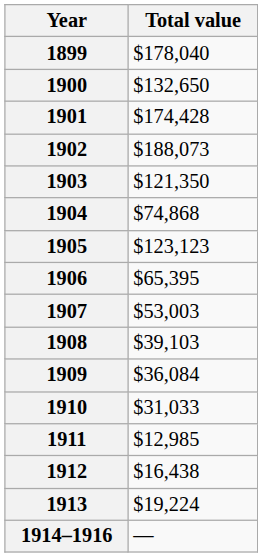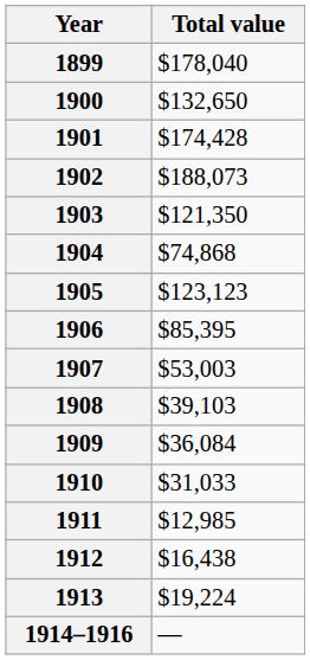 <table class="wikitable" style="float: right; width: 200px; margin: 0 0 .3em 1em;">
 <tr>
 <th scope="col">Year</th>
 <th scope="col">Total value</th>
 </tr>
 <tr>
 <th scope="row">1899</th>
 <td>$178,040</td>
 </tr>
 <tr>
 <th scope="row">1900</th>
 <td>$132,650</td>
 </tr>
 <tr>
 <th scope="row">1901</th>
 <td>$174,428</td>
 </tr>
 <tr>
 <th scope="row">1902</th>
 <td>$188,073</td>
 </tr>
 <tr>
 <th scope="row">1903</th>
 <td>$121,350</td>
 </tr>
 <tr>
 <th scope="row">1904</th>
 <td>$74,868</td>
 </tr>
 <tr>
 <th scope="row">1905</th>
 <td>$123,123</td>
 </tr>
 <tr>
 <th scope="row">1906</th>
-<td>$65,395</td>
+<td>$85,395</td>
 </tr>
 <tr>
 <th scope="row">1907</th>
 <td>$53,003</td>
 </tr>
 <tr>
 <th scope="row">1908</th>
 <td>$39,103</td>
 </tr>
 <tr>
 <th scope="row">1909</th>
 <td>$36,084</td>
 </tr>
 <tr>
 <th scope="row">1910</th>
 <td>$31,033</td>
 </tr>
 <tr>
 <th scope="row">1911</th>
 <td>$12,985</td>
 </tr>
 <tr>
 <th scope="row">1912</th>
 <td>$16,438</td>
 </tr>
 <tr>
 <th scope="row">1913</th>
 <td>$19,224</td>
 </tr>
 <tr>
 <th scope="row">1914–1916</th>
 <td>—</td>
 </tr>
 </table>
